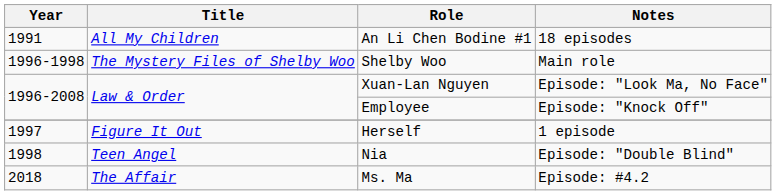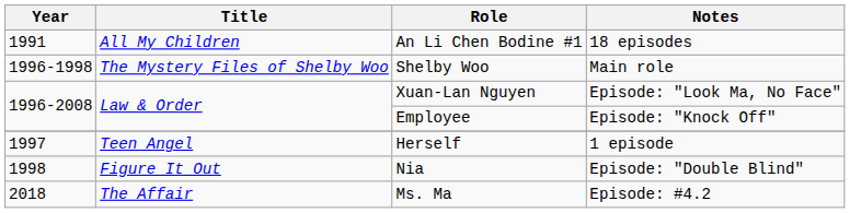 <table class="wikitable">
 <tr>
 <th>Year</th>
 <th>Title</th>
 <th>Role</th>
 <th>Notes</th>
 </tr>
 <tr>
 <td>1991</td>
 <td><em><a href='#'>All My Children</a></em></td>
 <td>An Li Chen Bodine #1</td>
 <td>18 episodes</td>
 </tr>
 <tr>
 <td>1996-1998</td>
 <td><em><a href='#'>The Mystery Files of Shelby Woo</a></em></td>
 <td>Shelby Woo</td>
 <td>Main role</td>
 </tr>
 <tr>
 <td rowspan="2">1996-2008</td>
 <td rowspan="2"><em><a href='#'>Law & Order</a></em></td>
 <td>Xuan-Lan Nguyen</td>
 <td>Episode: "Look Ma, No Face"</td>
 </tr>
 <tr>
 <td>Employee</td>
 <td>Episode: "Knock Off"</td>
 </tr>
 <tr>
 </tr>
 <tr>
 <td>1997</td>
-<td><em><a href='#'>Figure It Out</a></em></td>
+<td><em><a href='#'>Teen Angel</a></em></td>
 <td>Herself</td>
 <td>1 episode</td>
 </tr>
 <tr>
 <td>1998</td>
-<td><em><a href='#'>Teen Angel</a></em></td>
+<td><em><a href='#'>Figure It Out</a></em></td>
 <td>Nia</td>
 <td>Episode: "Double Blind"</td>
 </tr>
 <tr>
 <td>2018</td>
 <td><em><a href='#'>The Affair</a></em></td>
 <td>Ms. Ma</td>
 <td>Episode: #4.2</td>
 </tr>
 </table>
